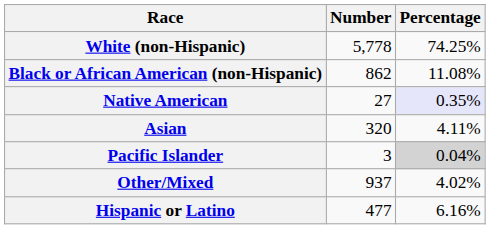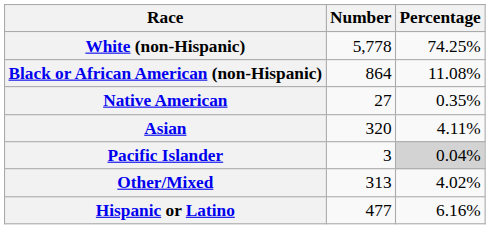 <table class="wikitable" style="text-align:right">
 <tr>
 <th scope="col">Race</th>
 <th scope="col">Number</th>
 <th scope="col">Percentage</th>
 </tr>
 <tr>
 <th scope="row"><a href='#'>White</a> (non-Hispanic)</th>
 <td>5,778</td>
 <td>74.25%</td>
 </tr>
 <tr>
 <th scope="row"><a href='#'>Black or African American</a> (non-Hispanic)</th>
-<td>862</td>
+<td>864</td>
 <td>11.08%</td>
 </tr>
 <tr>
 <th scope="row"><a href='#'>Native American</a></th>
 <td>27</td>
-<td style="background: lavender;">0.35%</td>
+<td>0.35%</td>
 </tr>
 <tr>
 <th scope="row"><a href='#'>Asian</a></th>
 <td>320</td>
 <td>4.11%</td>
 </tr>
 <tr>
 <th scope="row"><a href='#'>Pacific Islander</a></th>
 <td>3</td>
 <td style="background: lightgrey;">0.04%</td>
 </tr>
 <tr>
 <th scope="row"><a href='#'>Other/Mixed</a></th>
-<td>937</td>
+<td>313</td>
 <td>4.02%</td>
 </tr>
 <tr>
 <th scope="row"><a href='#'>Hispanic</a> or <a href='#'>Latino</a></th>
 <td>477</td>
 <td>6.16%</td>
 </tr>
 </table>
